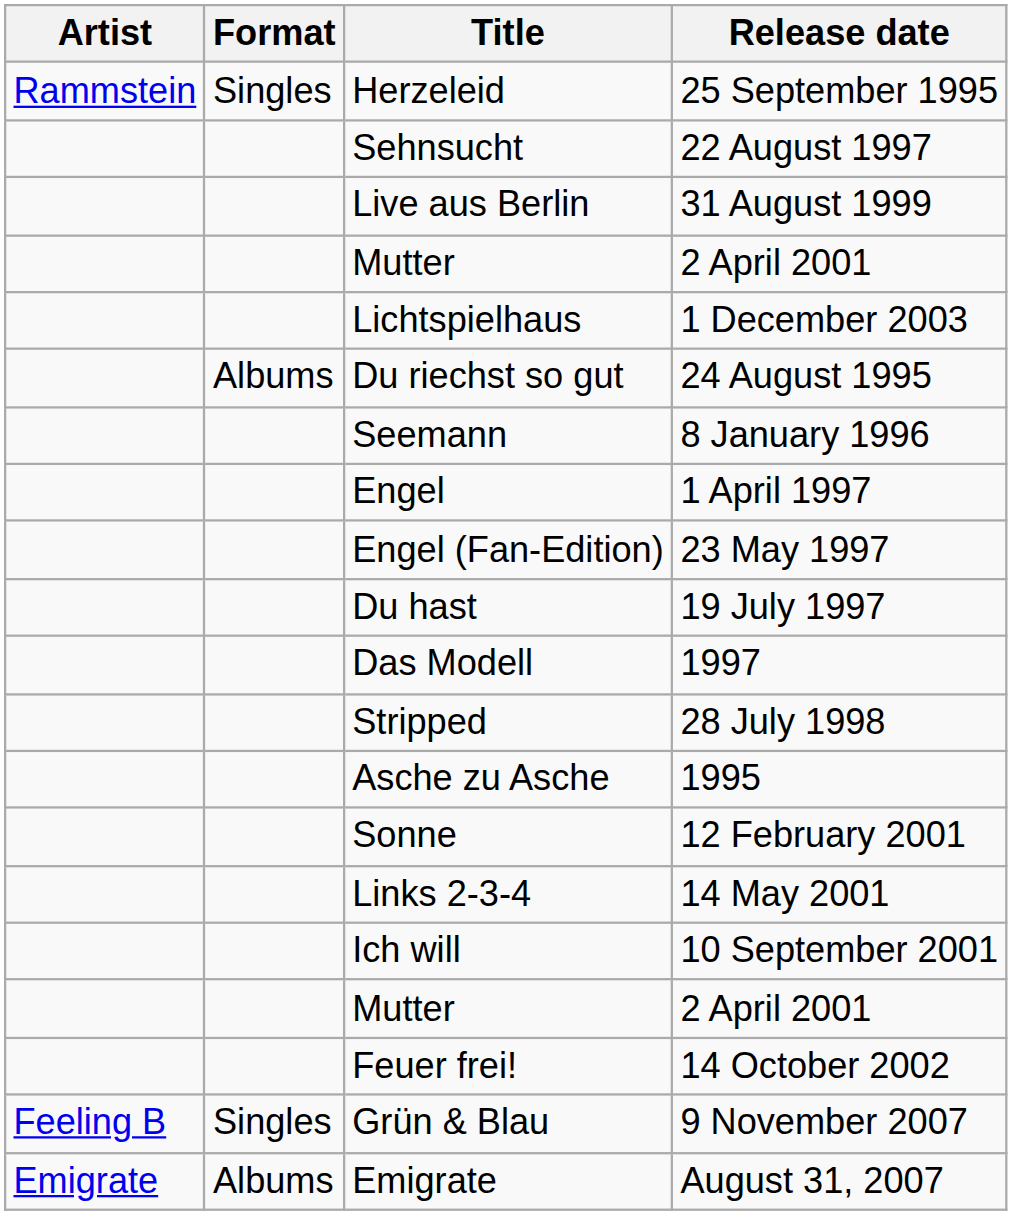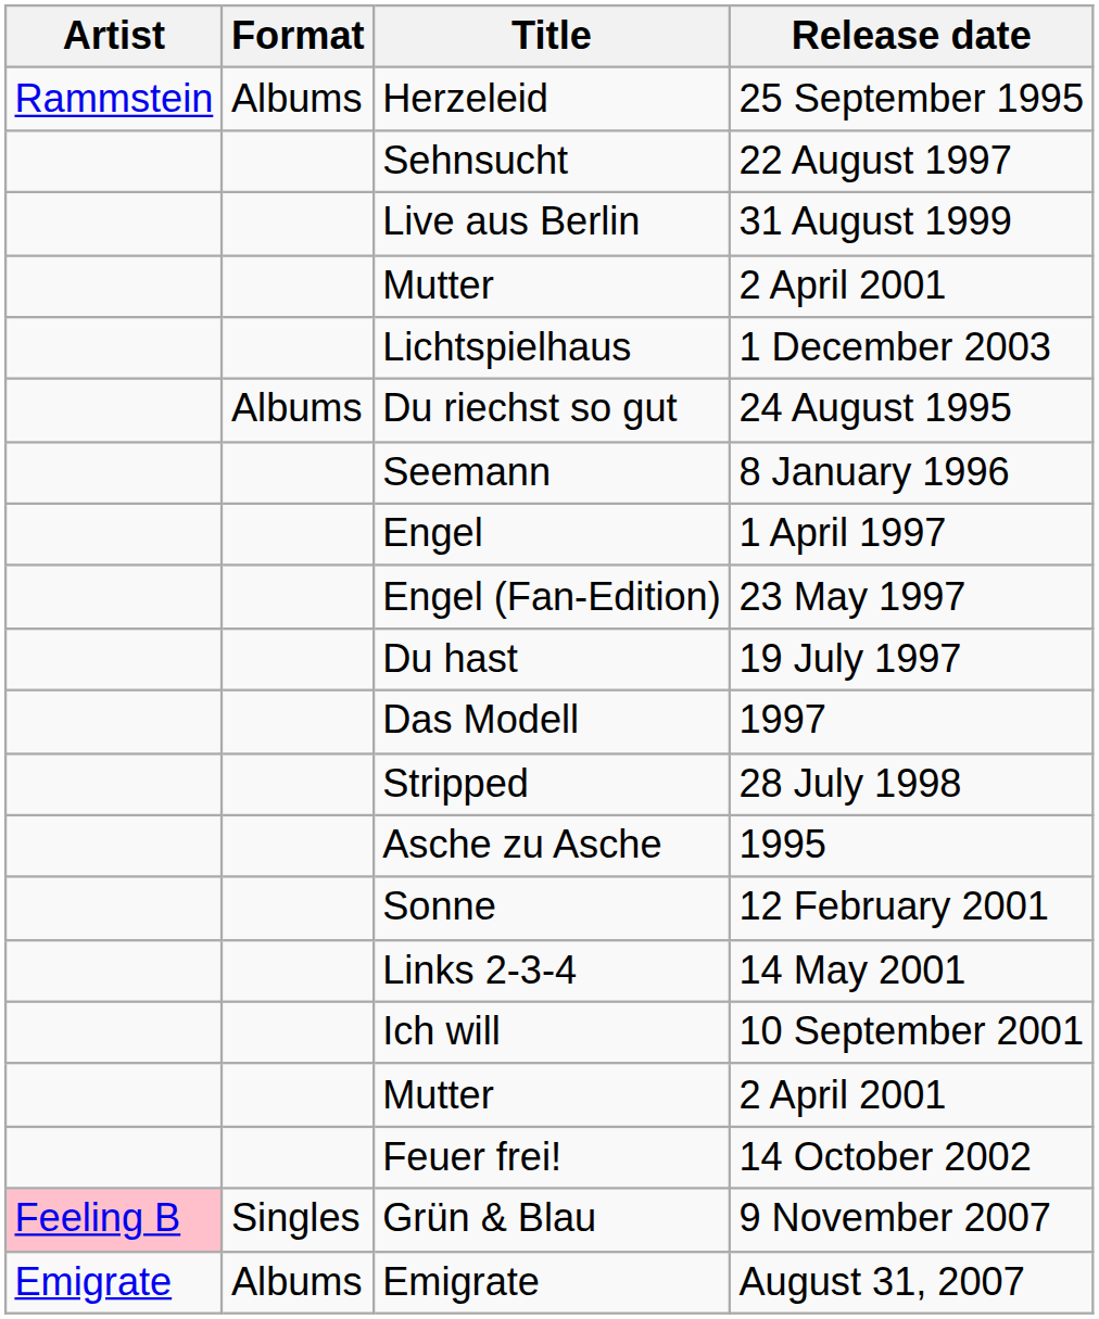 <table class="wikitable">
 <tr>
 <th>Artist</th>
 <th>Format</th>
 <th>Title</th>
 <th>Release date</th>
 </tr>
 <tr>
 <td><a href='#'>Rammstein</a></td>
-<td>Singles</td>
+<td>Albums</td>
 <td>Herzeleid</td>
 <td>25 September 1995</td>
 </tr>
 <tr>
 <td></td>
 <td></td>
 <td>Sehnsucht</td>
 <td>22 August 1997</td>
 </tr>
 <tr>
 <td></td>
 <td></td>
 <td>Live aus Berlin</td>
 <td>31 August 1999</td>
 </tr>
 <tr>
 <td></td>
 <td></td>
 <td>Mutter</td>
 <td>2 April 2001</td>
 </tr>
 <tr>
 <td></td>
 <td></td>
 <td>Lichtspielhaus</td>
 <td>1 December 2003</td>
 </tr>
 <tr>
 <td></td>
 <td>Albums</td>
 <td>Du riechst so gut</td>
 <td>24 August 1995</td>
 </tr>
 <tr>
 <td></td>
 <td></td>
 <td>Seemann</td>
 <td>8 January 1996</td>
 </tr>
 <tr>
 <td></td>
 <td></td>
 <td>Engel</td>
 <td>1 April 1997</td>
 </tr>
 <tr>
 <td></td>
 <td></td>
 <td>Engel (Fan-Edition)</td>
 <td>23 May 1997</td>
 </tr>
 <tr>
 <td></td>
 <td></td>
 <td>Du hast</td>
 <td>19 July 1997</td>
 </tr>
 <tr>
 <td></td>
 <td></td>
 <td>Das Modell</td>
 <td>1997</td>
 </tr>
 <tr>
 <td></td>
 <td></td>
 <td>Stripped</td>
 <td>28 July 1998</td>
 </tr>
 <tr>
 <td></td>
 <td></td>
 <td>Asche zu Asche</td>
 <td>1995</td>
 </tr>
 <tr>
 <td></td>
 <td></td>
 <td>Sonne</td>
 <td>12 February 2001</td>
 </tr>
 <tr>
 <td></td>
 <td></td>
 <td>Links 2-3-4</td>
 <td>14 May 2001</td>
 </tr>
 <tr>
 <td></td>
 <td></td>
 <td>Ich will</td>
 <td>10 September 2001</td>
 </tr>
 <tr>
 <td></td>
 <td></td>
 <td>Mutter</td>
 <td>2 April 2001</td>
 </tr>
 <tr>
 <td></td>
 <td></td>
 <td>Feuer frei!</td>
 <td>14 October 2002</td>
 </tr>
 <tr>
-<td><a href='#'>Feeling B</a></td>
+<td style="background: pink;"><a href='#'>Feeling B</a></td>
 <td>Singles</td>
 <td>Grün & Blau</td>
 <td>9 November 2007</td>
 </tr>
 <tr>
 <td><a href='#'>Emigrate</a></td>
 <td>Albums</td>
 <td>Emigrate</td>
 <td>August 31, 2007</td>
 </tr>
 </table>
